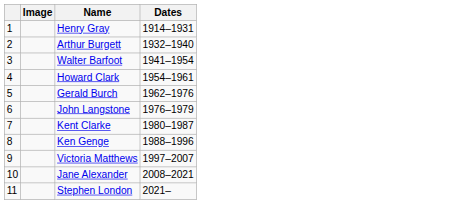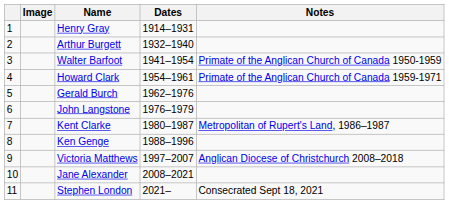 <table class="wikitable">
 <tr>
 <th></th>
 <th>Image</th>
 <th>Name</th>
 <th>Dates</th>
+<th>Notes</th>
 </tr>
 <tr>
 <td>1</td>
 <td></td>
 <td><a href='#'>Henry Gray</a></td>
 <td>1914–1931</td>
+<td></td>
 </tr>
 <tr>
 <td>2</td>
 <td></td>
 <td><a href='#'>Arthur Burgett</a></td>
 <td>1932–1940</td>
+<td></td>
 </tr>
 <tr>
 <td>3</td>
 <td></td>
 <td><a href='#'>Walter Barfoot</a></td>
 <td>1941–1954</td>
+<td><a href='#'>Primate of the Anglican Church of Canada</a> 1950-1959</td>
 </tr>
 <tr>
 <td>4</td>
 <td></td>
 <td><a href='#'>Howard Clark</a></td>
 <td>1954–1961</td>
+<td><a href='#'>Primate of the Anglican Church of Canada</a> 1959-1971</td>
 </tr>
 <tr>
 <td>5</td>
 <td></td>
 <td><a href='#'>Gerald Burch</a></td>
 <td>1962–1976</td>
+<td></td>
 </tr>
 <tr>
 <td>6</td>
 <td></td>
 <td><a href='#'>John Langstone</a></td>
 <td>1976–1979</td>
+<td></td>
 </tr>
 <tr>
 <td>7</td>
 <td></td>
 <td><a href='#'>Kent Clarke</a></td>
 <td>1980–1987</td>
+<td><a href='#'>Metropolitan of Rupert's Land</a>, 1986–1987</td>
 </tr>
 <tr>
 <td>8</td>
 <td></td>
 <td><a href='#'>Ken Genge</a></td>
 <td>1988–1996</td>
+<td></td>
 </tr>
 <tr>
 <td>9</td>
 <td></td>
 <td><a href='#'>Victoria Matthews</a></td>
 <td>1997–2007</td>
+<td><a href='#'>Anglican Diocese of Christchurch</a> 2008–2018</td>
 </tr>
 <tr>
 <td>10</td>
 <td></td>
 <td><a href='#'>Jane Alexander</a></td>
 <td>2008–2021</td>
+<td></td>
 </tr>
 <tr>
 <td>11</td>
 <td></td>
 <td><a href='#'>Stephen London</a></td>
 <td>2021–</td>
+<td>Consecrated Sept 18, 2021</td>
 </tr>
 </table>
